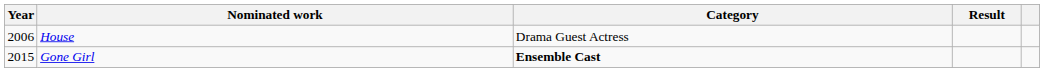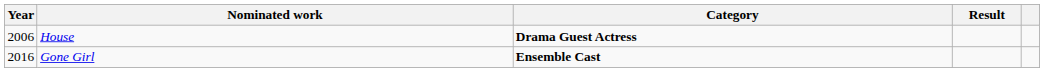 <table class="wikitable">
 <tr>
 <th scope="col" style="width:1em;">Year</th>
 <th scope="col" style="width:39em;">Nominated work</th>
 <th scope="col" style="width:36em;">Category</th>
 <th scope="col" style="width:5em;">Result</th>
 <th scope="col" style="width:1em;"></th>
 </tr>
 <tr>
 <td>2006</td>
 <td><em><a href='#'>House</a></em></td>
-<td>Drama Guest Actress</td>
+<td><strong>Drama Guest Actress</strong></td>
 <td></td>
 <td></td>
 </tr>
 <tr>
-<td>2015</td>
+<td>2016</td>
 <td><em><a href='#'>Gone Girl</a></em></td>
 <td><strong>Ensemble Cast</strong></td>
 <td></td>
 <td></td>
 </tr>
 </table>
